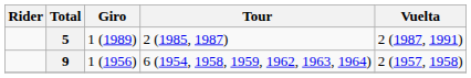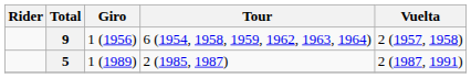 <table class="wikitable sortable">
 <tr>
 <th>Rider</th>
 <th>Total</th>
 <th>Giro</th>
 <th>Tour</th>
 <th>Vuelta</th>
 </tr>
 <tr>
 <td></td>
+<th>9</th>
+<td>1 (<a href='#'>1956</a>)</td>
+<td>6 (<a href='#'>1954</a>, <a href='#'>1958</a>, <a href='#'>1959</a>, <a href='#'>1962</a>, <a href='#'>1963</a>, <a href='#'>1964</a>)</td>
+<td>2 (<a href='#'>1957</a>, <a href='#'>1958</a>)</td>
+</tr>
+<tr>
+<td></td>
 <th>5</th>
 <td>1 (<a href='#'>1989</a>)</td>
 <td>2 (<a href='#'>1985</a>, <a href='#'>1987</a>)</td>
 <td>2 (<a href='#'>1987</a>, <a href='#'>1991</a>)</td>
 </tr>
 <tr>
-<td></td>
-<th>9</th>
-<td>1 (<a href='#'>1956</a>)</td>
-<td>6 (<a href='#'>1954</a>, <a href='#'>1958</a>, <a href='#'>1959</a>, <a href='#'>1962</a>, <a href='#'>1963</a>, <a href='#'>1964</a>)</td>
-<td>2 (<a href='#'>1957</a>, <a href='#'>1958</a>)</td>
-</tr>
-<tr>
 </tr>
 </table>
